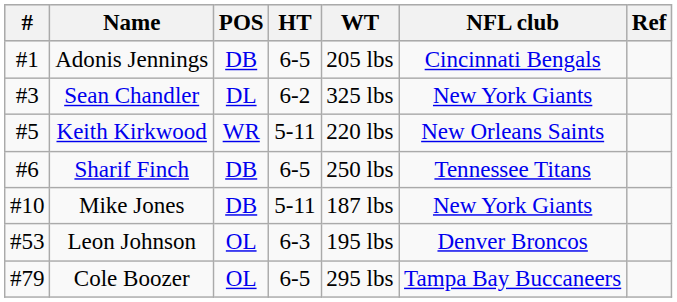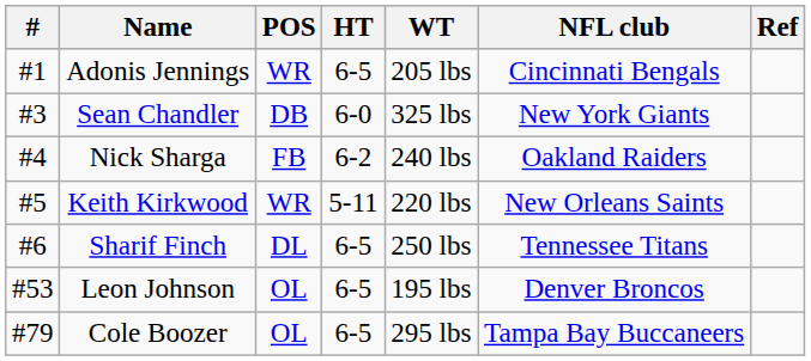 <table class="wikitable" style="text-align:center;">
 <tr style="background:#C0C0C0;">
 <th>#</th>
 <th>Name</th>
 <th>POS</th>
 <th>HT</th>
 <th>WT</th>
 <th>NFL club</th>
 <th>Ref</th>
 </tr>
 <tr>
 <td>#1</td>
 <td>Adonis Jennings</td>
-<td><a href='#'>DB</a></td>
+<td><a href='#'>WR</a></td>
 <td>6-5</td>
 <td>205 lbs</td>
 <td><a href='#'>Cincinnati Bengals</a></td>
 <td></td>
 </tr>
 <tr>
 <td>#3</td>
 <td><a href='#'>Sean Chandler</a></td>
-<td><a href='#'>DL</a></td>
-<td>6-2</td>
+<td><a href='#'>DB</a></td>
+<td>6-0</td>
 <td>325 lbs</td>
 <td><a href='#'>New York Giants</a></td>
+<td></td>
+</tr>
+<tr>
+<td>#4</td>
+<td>Nick Sharga</td>
+<td><a href='#'>FB</a></td>
+<td>6-2</td>
+<td>240 lbs</td>
+<td><a href='#'>Oakland Raiders</a></td>
 <td></td>
 </tr>
 <tr>
 <td>#5</td>
 <td><a href='#'>Keith Kirkwood</a></td>
 <td><a href='#'>WR</a></td>
 <td>5-11</td>
 <td>220 lbs</td>
 <td><a href='#'>New Orleans Saints</a></td>
 <td></td>
 </tr>
 <tr>
 <td>#6</td>
 <td><a href='#'>Sharif Finch</a></td>
-<td><a href='#'>DB</a></td>
+<td><a href='#'>DL</a></td>
 <td>6-5</td>
 <td>250 lbs</td>
 <td><a href='#'>Tennessee Titans</a></td>
 <td></td>
 </tr>
 <tr>
-<td>#10</td>
-<td>Mike Jones</td>
-<td><a href='#'>DB</a></td>
-<td>5-11</td>
-<td>187 lbs</td>
-<td><a href='#'>New York Giants</a></td>
-<td></td>
-</tr>
-<tr>
 <td>#53</td>
 <td>Leon Johnson</td>
 <td><a href='#'>OL</a></td>
-<td>6-3</td>
+<td>6-5</td>
 <td>195 lbs</td>
 <td><a href='#'>Denver Broncos</a></td>
 <td></td>
 </tr>
 <tr>
 <td>#79</td>
 <td>Cole Boozer</td>
 <td><a href='#'>OL</a></td>
 <td>6-5</td>
 <td>295 lbs</td>
 <td><a href='#'>Tampa Bay Buccaneers</a></td>
 <td></td>
 </tr>
 </table>
